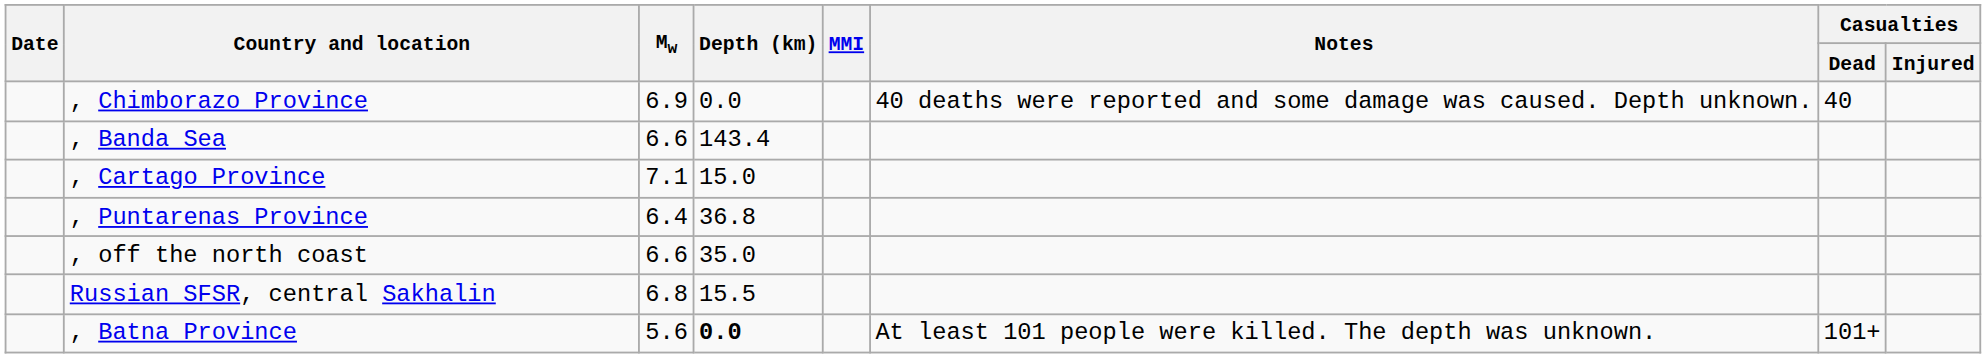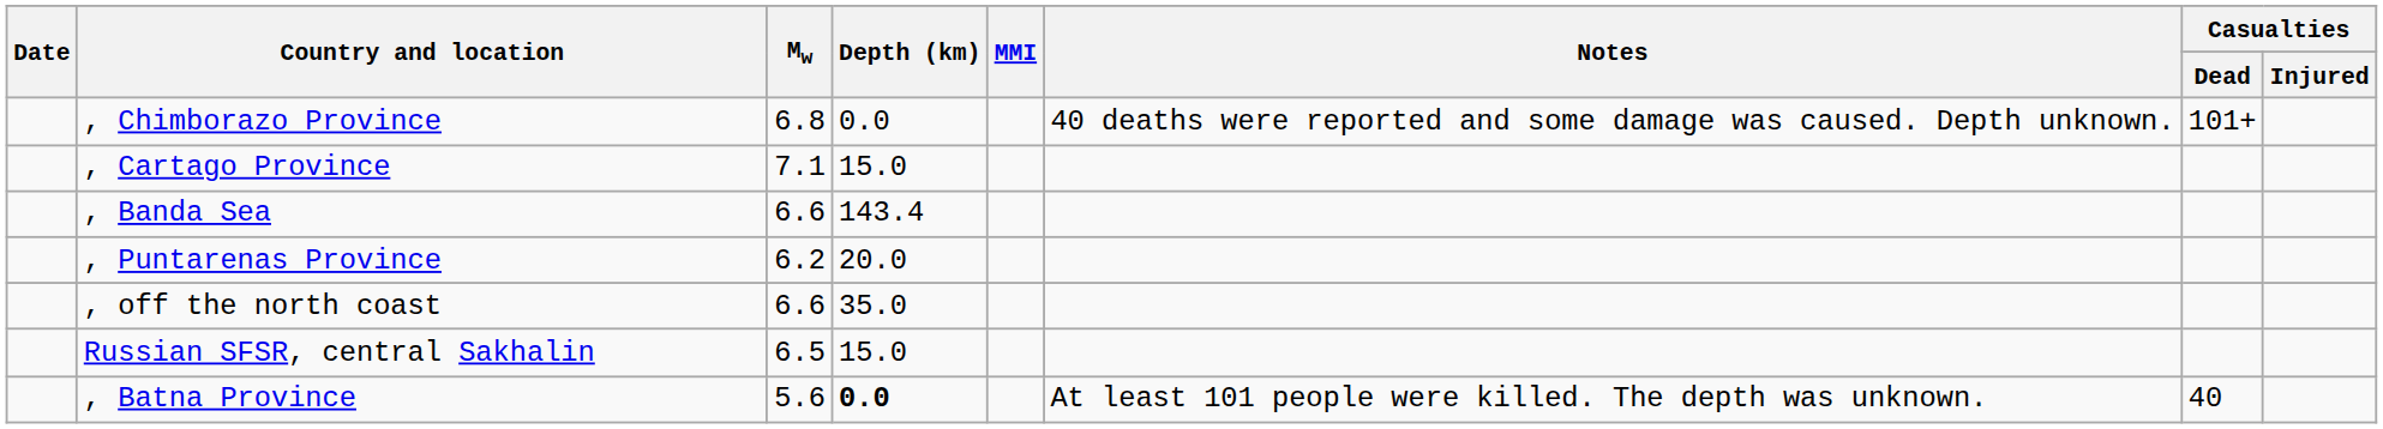 <table class="wikitable sortable sort-under" style="border:1px black; margin-left:1em;">
 <tr>
 <th rowspan="2"><small>Date</small></th>
 <th rowspan="2" style="width: 310px"><small>Country and location</small></th>
 <th rowspan="2"><small>M<sub>w</sub></small></th>
 <th rowspan="2"><small>Depth (km)</small></th>
 <th rowspan="2"><small><a href='#'>MMI</a></small></th>
 <th rowspan="2" class="unsortable"><small>Notes</small></th>
 <th colspan="2"><small>Casualties</small></th>
 </tr>
 <tr>
 <th><small>Dead</small></th>
 <th><small>Injured</small></th>
 </tr>
 <tr>
 <td></td>
 <td>, <a href='#'>Chimborazo Province</a></td>
-<td>6.9</td>
+<td>6.8</td>
 <td>0.0</td>
 <td></td>
 <td>40 deaths were reported and some damage was caused. Depth unknown.</td>
-<td>40</td>
+<td>101+</td>
+<td></td>
+</tr>
+<tr>
+<td></td>
+<td>, <a href='#'>Cartago Province</a></td>
+<td>7.1</td>
+<td>15.0</td>
+<td></td>
+<td></td>
+<td></td>
 <td></td>
 </tr>
 <tr>
 <td></td>
 <td>, <a href='#'>Banda Sea</a></td>
 <td>6.6</td>
 <td>143.4</td>
 <td></td>
 <td></td>
 <td></td>
 <td></td>
 </tr>
 <tr>
 <td></td>
-<td>, <a href='#'>Cartago Province</a></td>
-<td>7.1</td>
-<td>15.0</td>
-<td></td>
-<td></td>
-<td></td>
-<td></td>
-</tr>
-<tr>
-<td></td>
 <td>, <a href='#'>Puntarenas Province</a></td>
-<td>6.4</td>
-<td>36.8</td>
+<td>6.2</td>
+<td>20.0</td>
 <td></td>
 <td></td>
 <td></td>
 <td></td>
 </tr>
 <tr>
 <td></td>
 <td>, off the north coast</td>
 <td>6.6</td>
 <td>35.0</td>
 <td></td>
 <td></td>
 <td></td>
 <td></td>
 </tr>
 <tr>
 <td></td>
 <td> <a href='#'>Russian SFSR</a>, central <a href='#'>Sakhalin</a></td>
-<td>6.8</td>
-<td>15.5</td>
+<td>6.5</td>
+<td>15.0</td>
 <td></td>
 <td></td>
 <td></td>
 <td></td>
 </tr>
 <tr>
 <td></td>
 <td>, <a href='#'>Batna Province</a></td>
 <td>5.6</td>
 <td><strong>0.0</strong></td>
 <td></td>
 <td>At least 101 people were killed. The depth was unknown.</td>
-<td>101+</td>
+<td>40</td>
 <td></td>
 </tr>
 </table>
